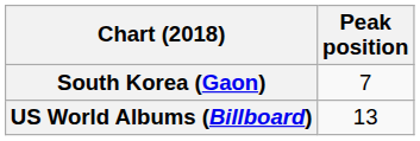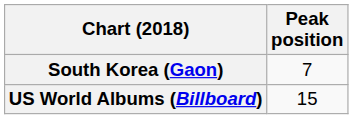 <table class="wikitable sortable plainrowheaders" style="text-align:center;">
 <tr>
 <th>Chart (2018)</th>
 <th>Peak<br>position</th>
 </tr>
 <tr>
 <th scope="row">South Korea (<a href='#'>Gaon</a>)</th>
 <td>7</td>
 </tr>
 <tr>
 <th scope="row">US World Albums (<em><a href='#'>Billboard</a></em>)</th>
-<td>13</td>
+<td>15</td>
 </tr>
 </table>
